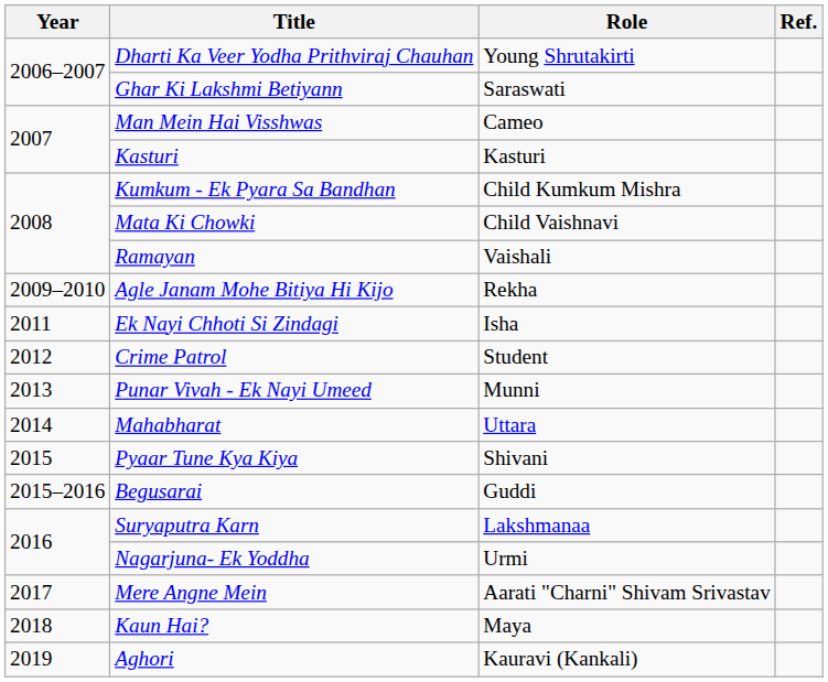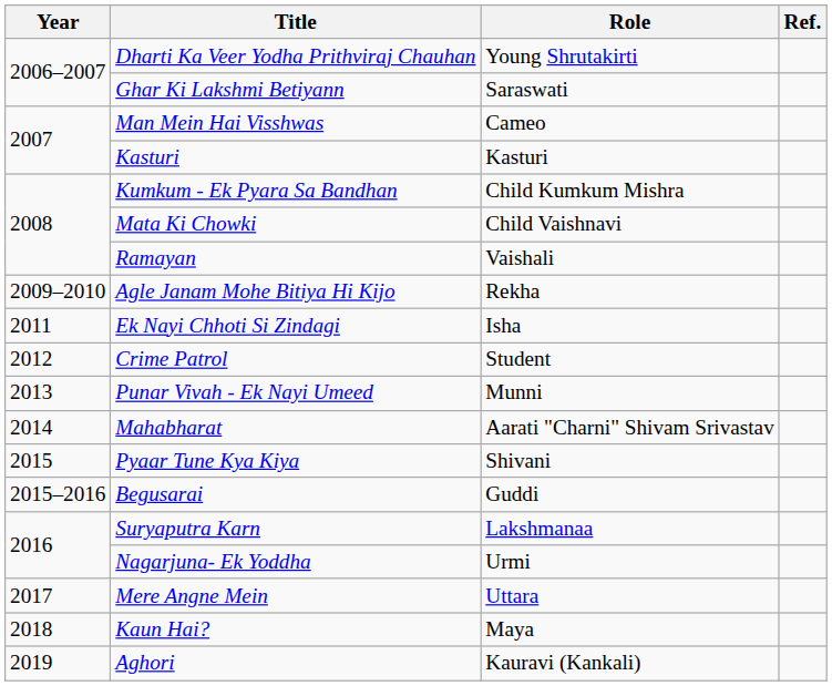 <table class="wikitable sortable">
 <tr>
 <th>Year</th>
 <th>Title</th>
 <th>Role</th>
 <th>Ref.</th>
 </tr>
 <tr>
 <td rowspan="2">2006–2007</td>
 <td><em><a href='#'>Dharti Ka Veer Yodha Prithviraj Chauhan</a></em></td>
 <td>Young <a href='#'>Shrutakirti</a></td>
 <td></td>
 </tr>
 <tr>
 <td><em><a href='#'>Ghar Ki Lakshmi Betiyann</a></em></td>
 <td>Saraswati</td>
 <td></td>
 </tr>
 <tr>
 <td rowspan="2">2007</td>
 <td><em><a href='#'>Man Mein Hai Visshwas</a></em></td>
 <td>Cameo</td>
 <td></td>
 </tr>
 <tr>
 <td><em><a href='#'>Kasturi</a></em></td>
 <td>Kasturi</td>
 <td></td>
 </tr>
 <tr>
 <td rowspan="3">2008</td>
 <td><em><a href='#'>Kumkum - Ek Pyara Sa Bandhan</a></em></td>
 <td>Child Kumkum Mishra</td>
 <td></td>
 </tr>
 <tr>
 <td><em><a href='#'>Mata Ki Chowki</a></em></td>
 <td>Child Vaishnavi</td>
 <td></td>
 </tr>
 <tr>
 <td><a href='#'><em>Ramayan</em></a></td>
 <td>Vaishali</td>
 <td></td>
 </tr>
 <tr>
 <td rowspan="1">2009–2010</td>
 <td><em><a href='#'>Agle Janam Mohe Bitiya Hi Kijo</a></em></td>
 <td>Rekha</td>
 <td></td>
 </tr>
 <tr>
 <td rowspan="1">2011</td>
 <td><em><a href='#'>Ek Nayi Chhoti Si Zindagi</a></em></td>
 <td>Isha</td>
 <td></td>
 </tr>
 <tr>
 <td rowspan="1">2012</td>
 <td><em><a href='#'>Crime Patrol</a></em></td>
 <td>Student</td>
 <td></td>
 </tr>
 <tr>
 <td rowspan="1">2013</td>
 <td><em><a href='#'>Punar Vivah - Ek Nayi Umeed</a></em></td>
 <td>Munni</td>
 <td></td>
 </tr>
 <tr>
 <td rowspan="1">2014</td>
 <td><em><a href='#'>Mahabharat</a></em></td>
-<td><a href='#'>Uttara</a></td>
+<td>Aarati "Charni" Shivam Srivastav</td>
 <td></td>
 </tr>
 <tr>
 <td>2015</td>
 <td><em><a href='#'>Pyaar Tune Kya Kiya</a></em></td>
 <td>Shivani</td>
 <td></td>
 </tr>
 <tr>
 <td>2015–2016</td>
 <td><em><a href='#'>Begusarai</a></em></td>
 <td>Guddi</td>
 <td></td>
 </tr>
 <tr>
 <td rowspan="2">2016</td>
 <td><em><a href='#'>Suryaputra Karn</a></em></td>
 <td><a href='#'>Lakshmanaa</a></td>
 <td></td>
 </tr>
 <tr>
 <td><em><a href='#'>Nagarjuna- Ek Yoddha</a></em></td>
 <td>Urmi</td>
 <td></td>
 </tr>
 <tr>
 <td>2017</td>
 <td><em><a href='#'>Mere Angne Mein</a></em></td>
-<td>Aarati "Charni" Shivam Srivastav</td>
+<td><a href='#'>Uttara</a></td>
 <td></td>
 </tr>
 <tr>
 <td>2018</td>
 <td><em><a href='#'>Kaun Hai?</a></em></td>
 <td>Maya</td>
 <td></td>
 </tr>
 <tr>
 <td>2019</td>
 <td><em><a href='#'>Aghori</a></em></td>
 <td>Kauravi (Kankali)</td>
 <td></td>
 </tr>
 </table>
